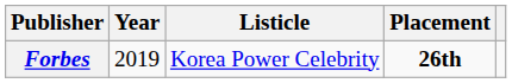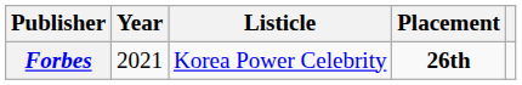 <table class="wikitable plainrowheaders sortable" style="margin-right: 0;">
 <tr>
 <th scope="col">Publisher</th>
 <th scope="col">Year</th>
 <th scope="col">Listicle</th>
 <th scope="col">Placement</th>
 <th scope="col" class="unsortable"></th>
 </tr>
 <tr>
 <th scope="row"><em><a href='#'>Forbes</a></em></th>
-<td>2019</td>
+<td>2021</td>
 <td><a href='#'>Korea Power Celebrity</a></td>
 <td style="text-align:center;"><strong>26th</strong></td>
 <td style="text-align:center;"></td>
 </tr>
 </table>
